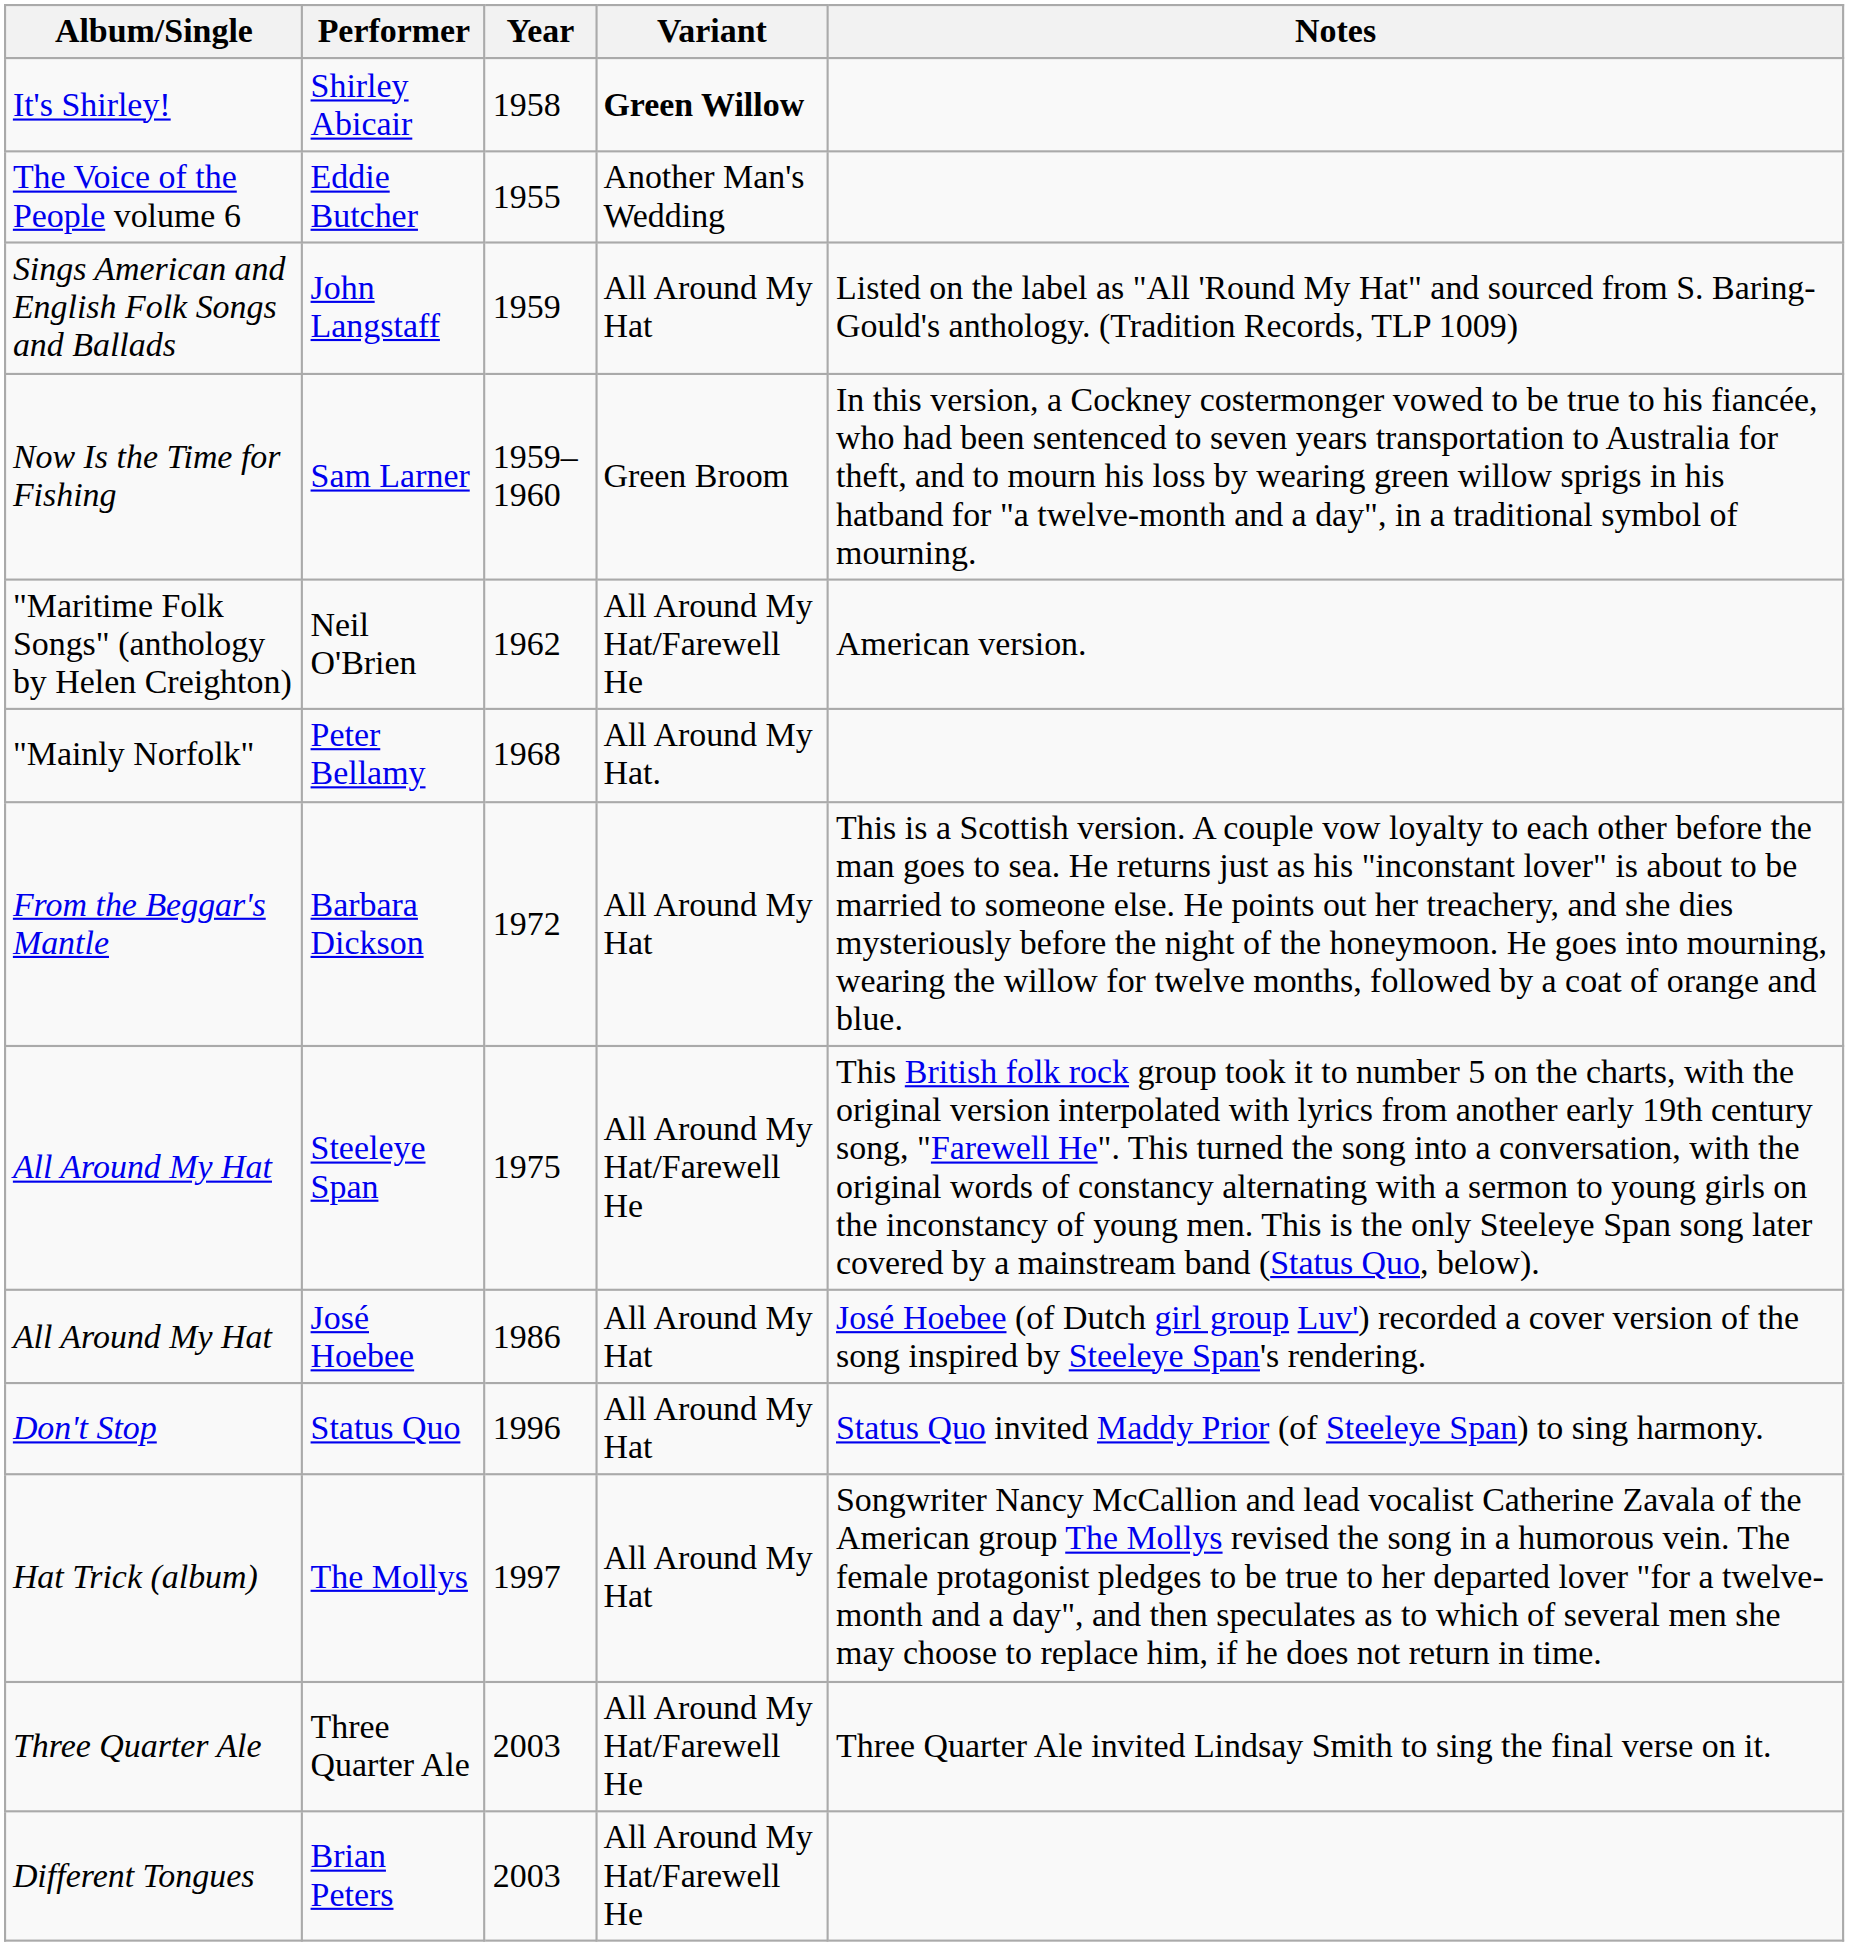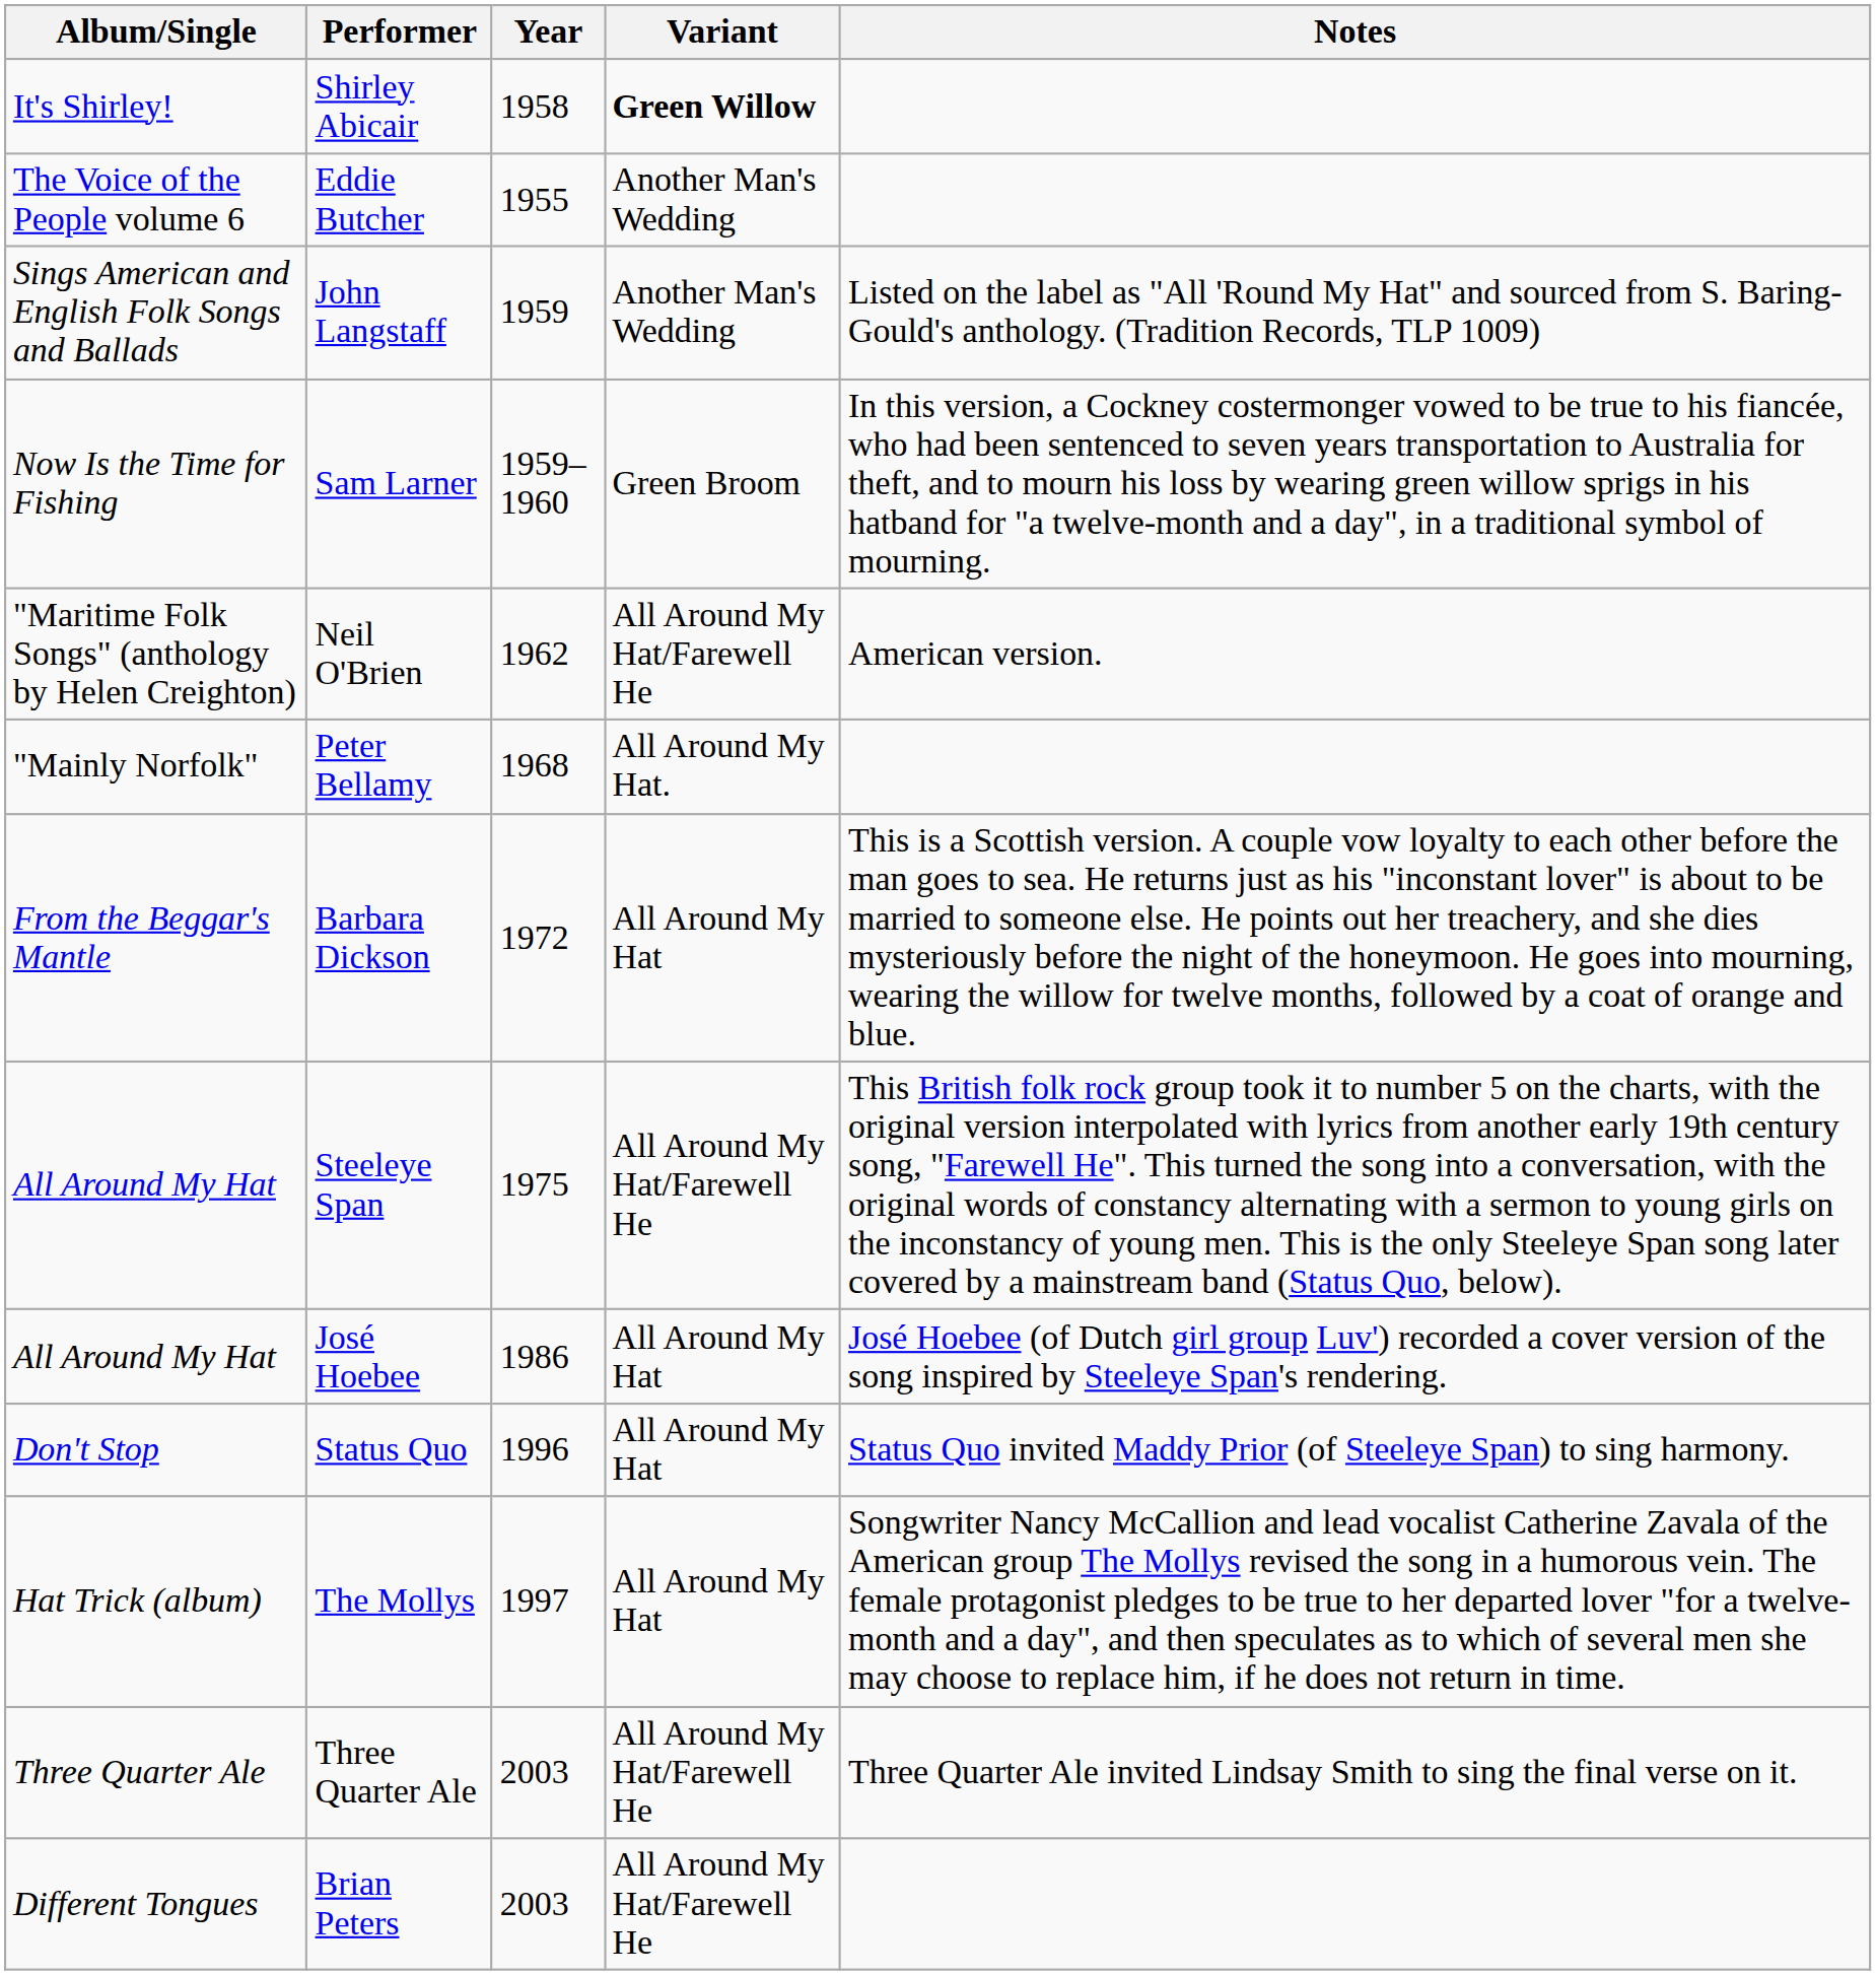 <table class="wikitable">
 <tr>
 <th>Album/Single</th>
 <th>Performer</th>
 <th>Year</th>
 <th>Variant</th>
 <th>Notes</th>
 </tr>
 <tr>
 <td><a href='#'>It's Shirley!</a></td>
 <td><a href='#'>Shirley Abicair</a></td>
 <td>1958</td>
 <td><strong>Green Willow</strong></td>
 <td></td>
 </tr>
 <tr>
 <td><a href='#'>The Voice of the People</a> volume 6</td>
 <td><a href='#'>Eddie Butcher</a></td>
 <td>1955</td>
 <td>Another Man's Wedding</td>
 <td></td>
 </tr>
 <tr>
 <td><em>Sings American and English Folk Songs and Ballads</em></td>
 <td><a href='#'>John Langstaff</a></td>
 <td>1959</td>
-<td>All Around My Hat</td>
+<td>Another Man's Wedding</td>
 <td>Listed on the label as "All 'Round My Hat" and sourced from S. Baring-Gould's anthology. (Tradition Records, TLP 1009)</td>
 </tr>
 <tr>
 <td><em>Now Is the Time for Fishing</em></td>
 <td><a href='#'>Sam Larner</a></td>
 <td>1959–1960</td>
 <td>Green Broom</td>
 <td>In this version, a Cockney costermonger vowed to be true to his fiancée, who had been sentenced to seven years transportation to Australia for theft, and to mourn his loss by wearing green willow sprigs in his hatband for "a twelve-month and a day", in a traditional symbol of mourning.</td>
 </tr>
 <tr>
 <td>"Maritime Folk Songs" (anthology by Helen Creighton)</td>
 <td>Neil O'Brien</td>
 <td>1962</td>
 <td>All Around My Hat/Farewell He</td>
 <td>American version.</td>
 </tr>
 <tr>
 <td>"Mainly Norfolk"</td>
 <td><a href='#'>Peter Bellamy</a></td>
 <td>1968</td>
 <td>All Around My Hat.</td>
 </tr>
 <tr>
 <td><em><a href='#'>From the Beggar's Mantle</a></em></td>
 <td><a href='#'>Barbara Dickson</a></td>
 <td>1972</td>
 <td>All Around My Hat</td>
 <td>This is a Scottish version. A couple vow loyalty to each other before the man goes to sea. He returns just as his "inconstant lover" is about to be married to someone else. He points out her treachery, and she dies mysteriously before the night of the honeymoon. He goes into mourning, wearing the willow for twelve months, followed by a coat of orange and blue.</td>
 </tr>
 <tr>
 <td><em><a href='#'>All Around My Hat</a></em></td>
 <td><a href='#'>Steeleye Span</a></td>
 <td>1975</td>
 <td>All Around My Hat/Farewell He</td>
 <td>This <a href='#'>British folk rock</a> group took it to number 5 on the charts, with the original version interpolated with lyrics from another early 19th century song, "<a href='#'>Farewell He</a>". This turned the song into a conversation, with the original words of constancy alternating with a sermon to young girls on the inconstancy of young men. This is the only Steeleye Span song later covered by a mainstream band (<a href='#'>Status Quo</a>, below).</td>
 </tr>
 <tr>
 <td><em>All Around My Hat</em></td>
 <td><a href='#'>José Hoebee</a></td>
 <td>1986</td>
 <td>All Around My Hat</td>
 <td><a href='#'>José Hoebee</a> (of Dutch <a href='#'>girl group</a> <a href='#'>Luv'</a>) recorded a cover version of the song inspired by <a href='#'>Steeleye Span</a>'s rendering.</td>
 </tr>
 <tr>
 <td><em><a href='#'>Don't Stop</a></em></td>
 <td><a href='#'>Status Quo</a></td>
 <td>1996</td>
 <td>All Around My Hat</td>
 <td><a href='#'>Status Quo</a> invited <a href='#'>Maddy Prior</a> (of <a href='#'>Steeleye Span</a>) to sing harmony.</td>
 </tr>
 <tr>
 <td><em>Hat Trick (album)</em></td>
 <td><a href='#'>The Mollys</a></td>
 <td>1997</td>
 <td>All Around My Hat</td>
 <td>Songwriter Nancy McCallion and lead vocalist Catherine Zavala of the American group <a href='#'>The Mollys</a> revised the song in a humorous vein. The female protagonist pledges to be true to her departed lover "for a twelve-month and a day", and then speculates as to which of several men she may choose to replace him, if he does not return in time.</td>
 </tr>
 <tr>
 <td><em>Three Quarter Ale</em></td>
 <td>Three Quarter Ale</td>
 <td>2003</td>
 <td>All Around My Hat/Farewell He</td>
 <td>Three Quarter Ale invited Lindsay Smith to sing the final verse on it.</td>
 </tr>
 <tr>
 <td><em>Different Tongues</em></td>
 <td><a href='#'>Brian Peters</a></td>
 <td>2003</td>
 <td>All Around My Hat/Farewell He</td>
 <td></td>
 </tr>
 </table>
